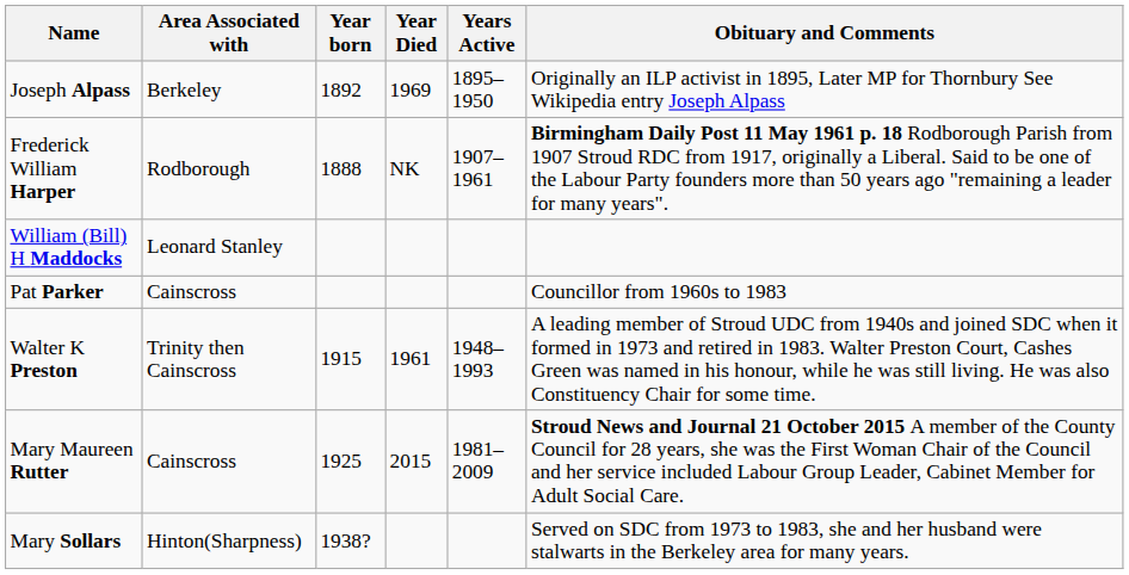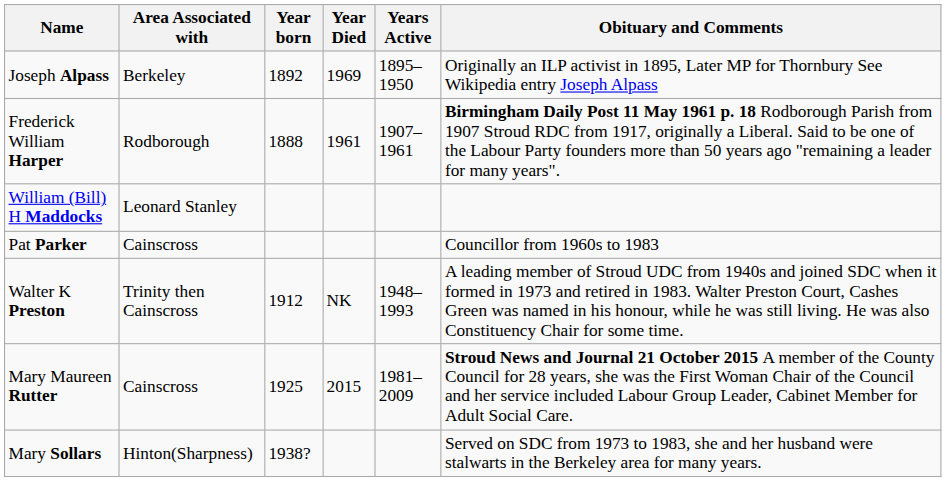 <table class="wikitable">
 <tr>
 <th>Name</th>
 <th>Area Associated with</th>
 <th>Year born</th>
 <th>Year Died</th>
 <th>Years Active</th>
 <th>Obituary and Comments</th>
 </tr>
 <tr>
 <td>Joseph <strong>Alpass</strong></td>
 <td>Berkeley</td>
 <td>1892</td>
 <td>1969</td>
 <td>1895–1950</td>
 <td>Originally an ILP activist in 1895, Later MP for Thornbury See Wikipedia entry <a href='#'>Joseph Alpass</a></td>
 </tr>
 <tr>
 <td>Frederick William <strong>Harper</strong></td>
 <td>Rodborough</td>
 <td>1888</td>
-<td>NK</td>
+<td>1961</td>
 <td>1907–1961</td>
 <td><strong>Birmingham Daily Post 11 May 1961 p. 18</strong> Rodborough Parish from 1907 Stroud RDC from 1917, originally a Liberal. Said to be one of the Labour Party founders more than 50 years ago "remaining a leader for many years".</td>
 </tr>
 <tr>
 <td><a href='#'>William (Bill) H <strong>Maddocks</strong></a></td>
 <td>Leonard Stanley</td>
 <td></td>
 <td></td>
 <td></td>
 <td></td>
 </tr>
 <tr>
 <td>Pat <strong>Parker</strong></td>
 <td>Cainscross</td>
 <td></td>
 <td></td>
 <td></td>
 <td>Councillor from 1960s to 1983</td>
 </tr>
 <tr>
 <td>Walter K <strong> Preston</strong></td>
 <td>Trinity then Cainscross</td>
-<td>1915</td>
-<td>1961</td>
+<td>1912</td>
+<td>NK</td>
 <td>1948–1993</td>
 <td>A leading member of Stroud UDC from 1940s and joined SDC when it formed in 1973 and retired in 1983. Walter Preston Court, Cashes Green was named in his honour, while he was still living. He was also Constituency Chair for some time.</td>
 </tr>
 <tr>
 <td>Mary Maureen <strong>Rutter</strong></td>
 <td>Cainscross</td>
 <td>1925</td>
 <td>2015</td>
 <td>1981–2009</td>
 <td><strong>Stroud News and Journal 21 October 2015 </strong> A member of the County Council for 28 years, she was the First Woman Chair of the Council and her service included Labour Group Leader, Cabinet Member for Adult Social Care.</td>
 </tr>
 <tr>
 <td>Mary <strong>Sollars</strong></td>
 <td>Hinton(Sharpness)</td>
 <td>1938?</td>
 <td></td>
 <td></td>
 <td>Served on SDC from 1973 to 1983, she and her husband were stalwarts in the Berkeley area for many years.</td>
 </tr>
 </table>
